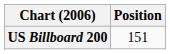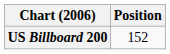 <table class="wikitable plainrowheaders" style="text-align:center">
 <tr>
 <th scope="col">Chart (2006)</th>
 <th scope="col">Position</th>
 </tr>
 <tr>
 <th scope="row">US <em>Billboard</em> 200</th>
-<td>151</td>
+<td>152</td>
 </tr>
 </table>
